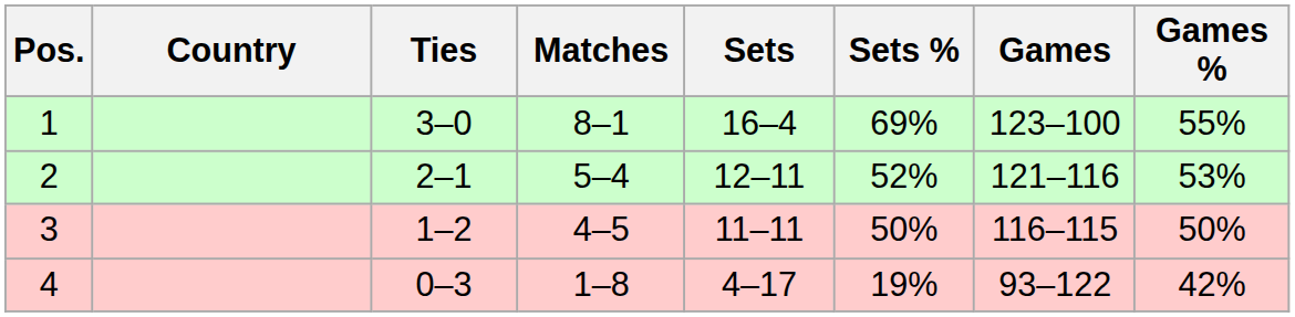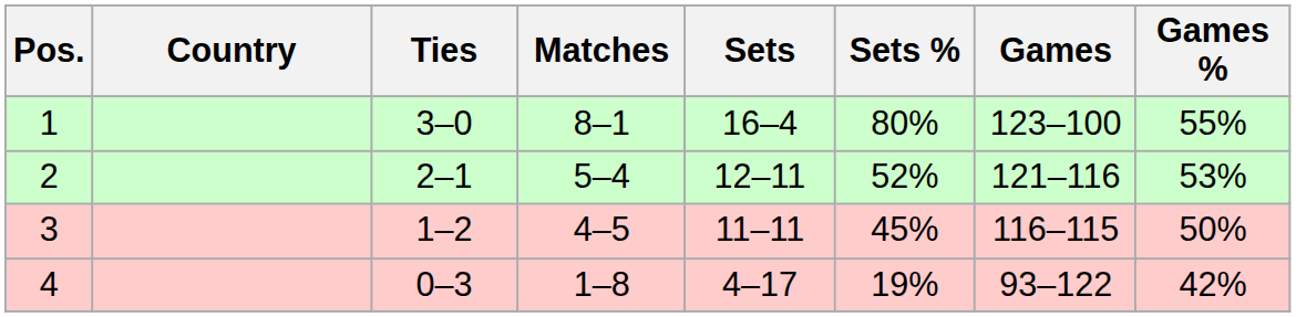 <table class="wikitable nowrap" style=text-align:center>
 <tr>
 <th>Pos.</th>
 <th width=150>Country</th>
 <th width=75>Ties</th>
 <th width=75>Matches</th>
 <th width=75>Sets</th>
 <th width=70>Sets %</th>
 <th width=75>Games</th>
 <th width=70>Games %</th>
 </tr>
 <tr bgcolor=ccffcc>
 <td>1</td>
 <td align=left></td>
 <td>3–0</td>
 <td>8–1</td>
 <td>16–4</td>
-<td>69%</td>
+<td>80%</td>
 <td>123–100</td>
 <td>55%</td>
 </tr>
 <tr bgcolor=ccffcc>
 <td>2</td>
 <td align=left></td>
 <td>2–1</td>
 <td>5–4</td>
 <td>12–11</td>
 <td>52%</td>
 <td>121–116</td>
 <td>53%</td>
 </tr>
 <tr bgcolor=ffcccc>
 <td>3</td>
 <td align=left></td>
 <td>1–2</td>
 <td>4–5</td>
 <td>11–11</td>
-<td>50%</td>
+<td>45%</td>
 <td>116–115</td>
 <td>50%</td>
 </tr>
 <tr bgcolor=ffcccc>
 <td>4</td>
 <td align=left></td>
 <td>0–3</td>
 <td>1–8</td>
 <td>4–17</td>
 <td>19%</td>
 <td>93–122</td>
 <td>42%</td>
 </tr>
 </table>
